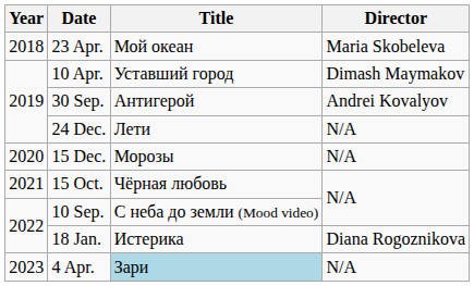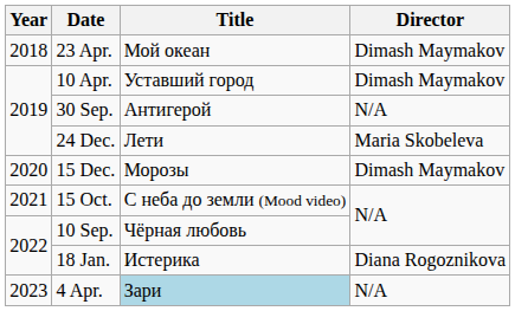 <table class="wikitable">
 <tr>
 <th>Year</th>
 <th>Date</th>
 <th>Title</th>
 <th>Director</th>
 </tr>
 <tr>
 <td>2018</td>
 <td>23 Apr.</td>
 <td>Мой океан</td>
-<td>Maria Skobeleva</td>
+<td>Dimash Maymakov</td>
 </tr>
 <tr>
 <td rowspan="3">2019</td>
 <td>10 Apr.</td>
 <td>Уставший город</td>
 <td>Dimash Maymakov</td>
 </tr>
 <tr>
 <td>30 Sep.</td>
 <td>Антигерой</td>
-<td>Andrei Kovalyov</td>
+<td>N/A</td>
 </tr>
 <tr>
 <td>24 Dec.</td>
 <td>Лети</td>
-<td>N/A</td>
+<td>Maria Skobeleva</td>
 </tr>
 <tr>
 <td>2020</td>
 <td>15 Dec.</td>
 <td>Морозы</td>
-<td>N/A</td>
+<td>Dimash Maymakov</td>
 </tr>
 <tr>
 <td>2021</td>
 <td>15 Oct.</td>
-<td>Чёрная любовь</td>
+<td>С неба до земли <small>(Mood video)</small></td>
 <td rowspan="2">N/A</td>
 </tr>
 <tr>
 <td rowspan="2">2022</td>
 <td>10 Sep.</td>
-<td>С неба до земли <small>(Mood video)</small></td>
+<td>Чёрная любовь</td>
 </tr>
 <tr>
 <td>18 Jan.</td>
 <td>Истерика</td>
 <td>Diana Rogoznikova</td>
 </tr>
 <tr>
 <td>2023</td>
 <td>4 Apr.</td>
 <td style="background: lightblue;">Зари</td>
 <td>N/A</td>
 </tr>
 </table>
